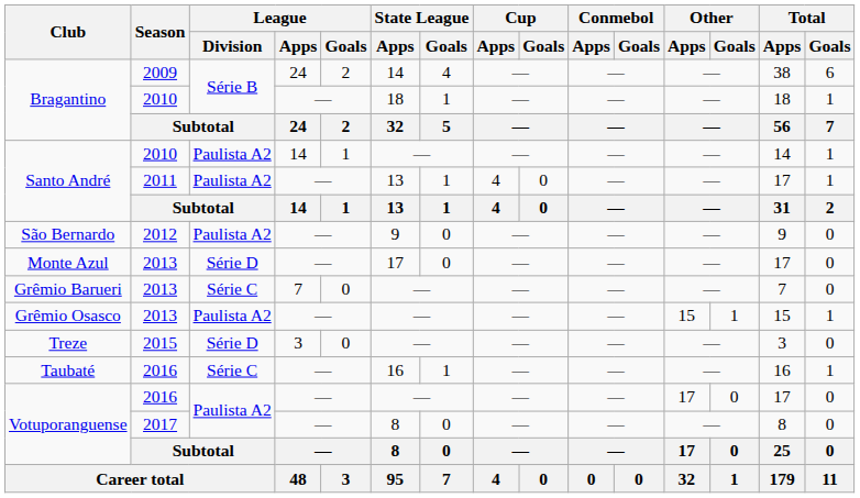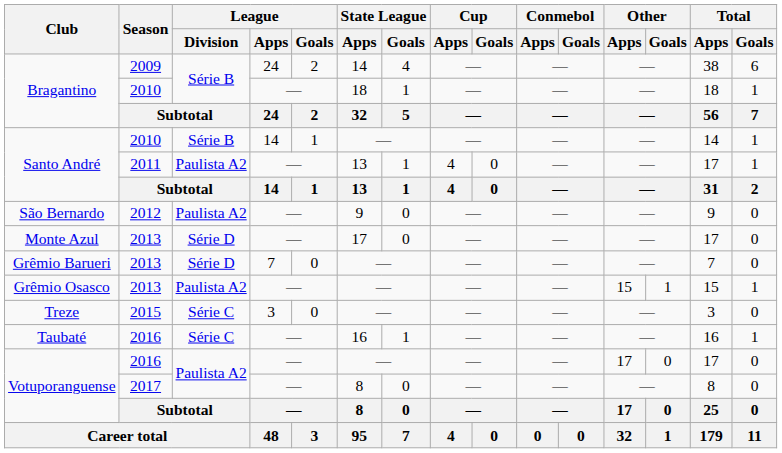 <table class="wikitable" style="text-align: center;">
 <tr>
 <th rowspan="2">Club</th>
 <th rowspan="2">Season</th>
 <th colspan="3">League</th>
 <th colspan="2">State League</th>
 <th colspan="2">Cup</th>
 <th colspan="2">Conmebol</th>
 <th colspan="2">Other</th>
 <th colspan="2">Total</th>
 </tr>
 <tr>
 <th>Division</th>
 <th>Apps</th>
 <th>Goals</th>
 <th>Apps</th>
 <th>Goals</th>
 <th>Apps</th>
 <th>Goals</th>
 <th>Apps</th>
 <th>Goals</th>
 <th>Apps</th>
 <th>Goals</th>
 <th>Apps</th>
 <th>Goals</th>
 </tr>
 <tr>
 <td rowspan=3 valign="center"><a href='#'>Bragantino</a></td>
 <td><a href='#'>2009</a></td>
 <td rowspan=2><a href='#'>Série B</a></td>
 <td>24</td>
 <td>2</td>
 <td>14</td>
 <td>4</td>
 <td colspan="2">—</td>
 <td colspan="2">—</td>
 <td colspan="2">—</td>
 <td>38</td>
 <td>6</td>
 </tr>
 <tr>
 <td><a href='#'>2010</a></td>
 <td colspan="2">—</td>
 <td>18</td>
 <td>1</td>
 <td colspan="2">—</td>
 <td colspan="2">—</td>
 <td colspan="2">—</td>
 <td>18</td>
 <td>1</td>
 </tr>
 <tr>
 <th colspan="2"><strong>Subtotal</strong></th>
 <th>24</th>
 <th>2</th>
 <th>32</th>
 <th>5</th>
 <th colspan="2">—</th>
 <th colspan="2">—</th>
 <th colspan="2">—</th>
 <th>56</th>
 <th>7</th>
 </tr>
 <tr>
 <td rowspan=3 valign="center"><a href='#'>Santo André</a></td>
 <td><a href='#'>2010</a></td>
-<td><a href='#'>Paulista A2</a></td>
+<td><a href='#'>Série B</a></td>
 <td>14</td>
 <td>1</td>
 <td colspan="2">—</td>
 <td colspan="2">—</td>
 <td colspan="2">—</td>
 <td colspan="2">—</td>
 <td>14</td>
 <td>1</td>
 </tr>
 <tr>
 <td><a href='#'>2011</a></td>
 <td><a href='#'>Paulista A2</a></td>
 <td colspan="2">—</td>
 <td>13</td>
 <td>1</td>
 <td>4</td>
 <td>0</td>
 <td colspan="2">—</td>
 <td colspan="2">—</td>
 <td>17</td>
 <td>1</td>
 </tr>
 <tr>
 <th colspan="2"><strong>Subtotal</strong></th>
 <th>14</th>
 <th>1</th>
 <th>13</th>
 <th>1</th>
 <th>4</th>
 <th>0</th>
 <th colspan="2">—</th>
 <th colspan="2">—</th>
 <th>31</th>
 <th>2</th>
 </tr>
 <tr>
 <td valign="center"><a href='#'>São Bernardo</a></td>
 <td><a href='#'>2012</a></td>
 <td><a href='#'>Paulista A2</a></td>
 <td colspan="2">—</td>
 <td>9</td>
 <td>0</td>
 <td colspan="2">—</td>
 <td colspan="2">—</td>
 <td colspan="2">—</td>
 <td>9</td>
 <td>0</td>
 </tr>
 <tr>
 <td valign="center"><a href='#'>Monte Azul</a></td>
 <td><a href='#'>2013</a></td>
 <td><a href='#'>Série D</a></td>
 <td colspan="2">—</td>
 <td>17</td>
 <td>0</td>
 <td colspan="2">—</td>
 <td colspan="2">—</td>
 <td colspan="2">—</td>
 <td>17</td>
 <td>0</td>
 </tr>
 <tr>
 <td valign="center"><a href='#'>Grêmio Barueri</a></td>
 <td><a href='#'>2013</a></td>
-<td><a href='#'>Série C</a></td>
+<td><a href='#'>Série D</a></td>
 <td>7</td>
 <td>0</td>
 <td colspan="2">—</td>
 <td colspan="2">—</td>
 <td colspan="2">—</td>
 <td colspan="2">—</td>
 <td>7</td>
 <td>0</td>
 </tr>
 <tr>
 <td valign="center"><a href='#'>Grêmio Osasco</a></td>
 <td><a href='#'>2013</a></td>
 <td><a href='#'>Paulista A2</a></td>
 <td colspan="2">—</td>
 <td colspan="2">—</td>
 <td colspan="2">—</td>
 <td colspan="2">—</td>
 <td>15</td>
 <td>1</td>
 <td>15</td>
 <td>1</td>
 </tr>
 <tr>
 <td valign="center"><a href='#'>Treze</a></td>
 <td><a href='#'>2015</a></td>
-<td><a href='#'>Série D</a></td>
+<td><a href='#'>Série C</a></td>
 <td>3</td>
 <td>0</td>
 <td colspan="2">—</td>
 <td colspan="2">—</td>
 <td colspan="2">—</td>
 <td colspan="2">—</td>
 <td>3</td>
 <td>0</td>
 </tr>
 <tr>
 <td valign="center"><a href='#'>Taubaté</a></td>
 <td><a href='#'>2016</a></td>
 <td><a href='#'>Série C</a></td>
 <td colspan="2">—</td>
 <td>16</td>
 <td>1</td>
 <td colspan="2">—</td>
 <td colspan="2">—</td>
 <td colspan="2">—</td>
 <td>16</td>
 <td>1</td>
 </tr>
 <tr>
 <td rowspan=3 valign="center"><a href='#'>Votuporanguense</a></td>
 <td><a href='#'>2016</a></td>
 <td rowspan=2><a href='#'>Paulista A2</a></td>
 <td colspan="2">—</td>
 <td colspan="2">—</td>
 <td colspan="2">—</td>
 <td colspan="2">—</td>
 <td>17</td>
 <td>0</td>
 <td>17</td>
 <td>0</td>
 </tr>
 <tr>
 <td><a href='#'>2017</a></td>
 <td colspan="2">—</td>
 <td>8</td>
 <td>0</td>
 <td colspan="2">—</td>
 <td colspan="2">—</td>
 <td colspan="2">—</td>
 <td>8</td>
 <td>0</td>
 </tr>
 <tr>
 <th colspan="2"><strong>Subtotal</strong></th>
 <th colspan="2">—</th>
 <th>8</th>
 <th>0</th>
 <th colspan="2">—</th>
 <th colspan="2">—</th>
 <th>17</th>
 <th>0</th>
 <th>25</th>
 <th>0</th>
 </tr>
 <tr>
 <th colspan="3"><strong>Career total</strong></th>
 <th>48</th>
 <th>3</th>
 <th>95</th>
 <th>7</th>
 <th>4</th>
 <th>0</th>
 <th>0</th>
 <th>0</th>
 <th>32</th>
 <th>1</th>
 <th>179</th>
 <th>11</th>
 </tr>
 </table>
